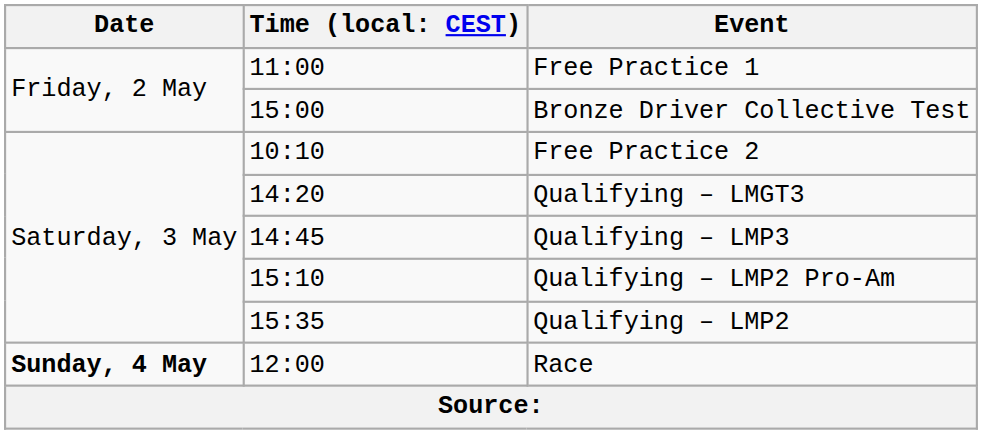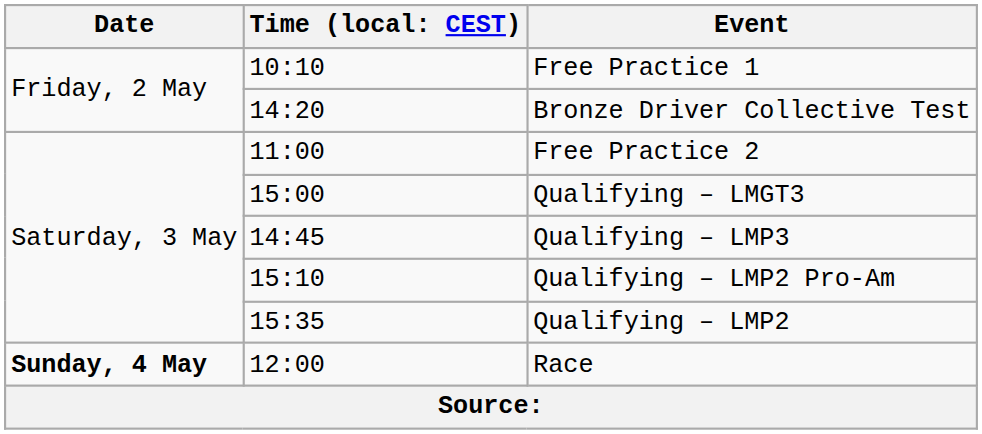 <table class="wikitable" style="font-size: 90%;">
 <tr>
 <th>Date</th>
 <th>Time (local: <a href='#'>CEST</a>)</th>
 <th>Event</th>
 </tr>
 <tr>
 <td rowspan="2">Friday, 2 May</td>
-<td>11:00</td>
+<td>10:10</td>
 <td>Free Practice 1</td>
 </tr>
 <tr>
-<td>15:00</td>
+<td>14:20</td>
 <td>Bronze Driver Collective Test</td>
 </tr>
 <tr>
 <td rowspan="5">Saturday, 3 May</td>
-<td>10:10</td>
+<td>11:00</td>
 <td>Free Practice 2</td>
 </tr>
 <tr>
-<td>14:20</td>
+<td>15:00</td>
 <td>Qualifying – LMGT3</td>
 </tr>
 <tr>
 <td>14:45</td>
 <td>Qualifying – LMP3</td>
 </tr>
 <tr>
 <td>15:10</td>
 <td>Qualifying – LMP2 Pro-Am</td>
 </tr>
 <tr>
 <td>15:35</td>
 <td>Qualifying – LMP2</td>
 </tr>
 <tr>
 <td><strong>Sunday, 4 May</strong></td>
 <td>12:00</td>
 <td>Race</td>
 </tr>
 <tr>
 <th colspan="3">Source:</th>
 </tr>
 </table>
